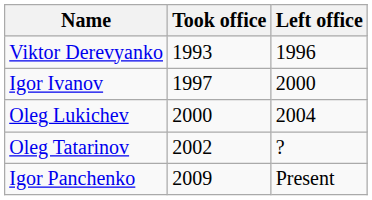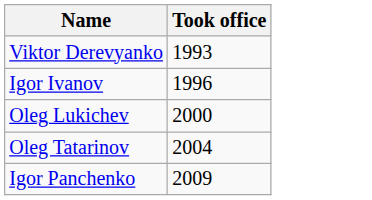 <table class="wikitable">
 <tr>
 <th>Name</th>
 <th>Took office</th>
-<th>Left office</th>
 </tr>
 <tr>
 <td><a href='#'>Viktor Derevyanko</a></td>
 <td>1993</td>
-<td>1996</td>
 </tr>
 <tr>
 <td><a href='#'>Igor Ivanov</a></td>
-<td>1997</td>
-<td>2000</td>
+<td>1996</td>
 </tr>
 <tr>
 <td><a href='#'>Oleg Lukichev</a></td>
 <td>2000</td>
-<td>2004</td>
 </tr>
 <tr>
 <td><a href='#'>Oleg Tatarinov</a></td>
-<td>2002</td>
-<td>?</td>
+<td>2004</td>
 </tr>
 <tr>
 <td><a href='#'>Igor Panchenko</a></td>
 <td>2009</td>
-<td>Present</td>
 </tr>
 </table>
